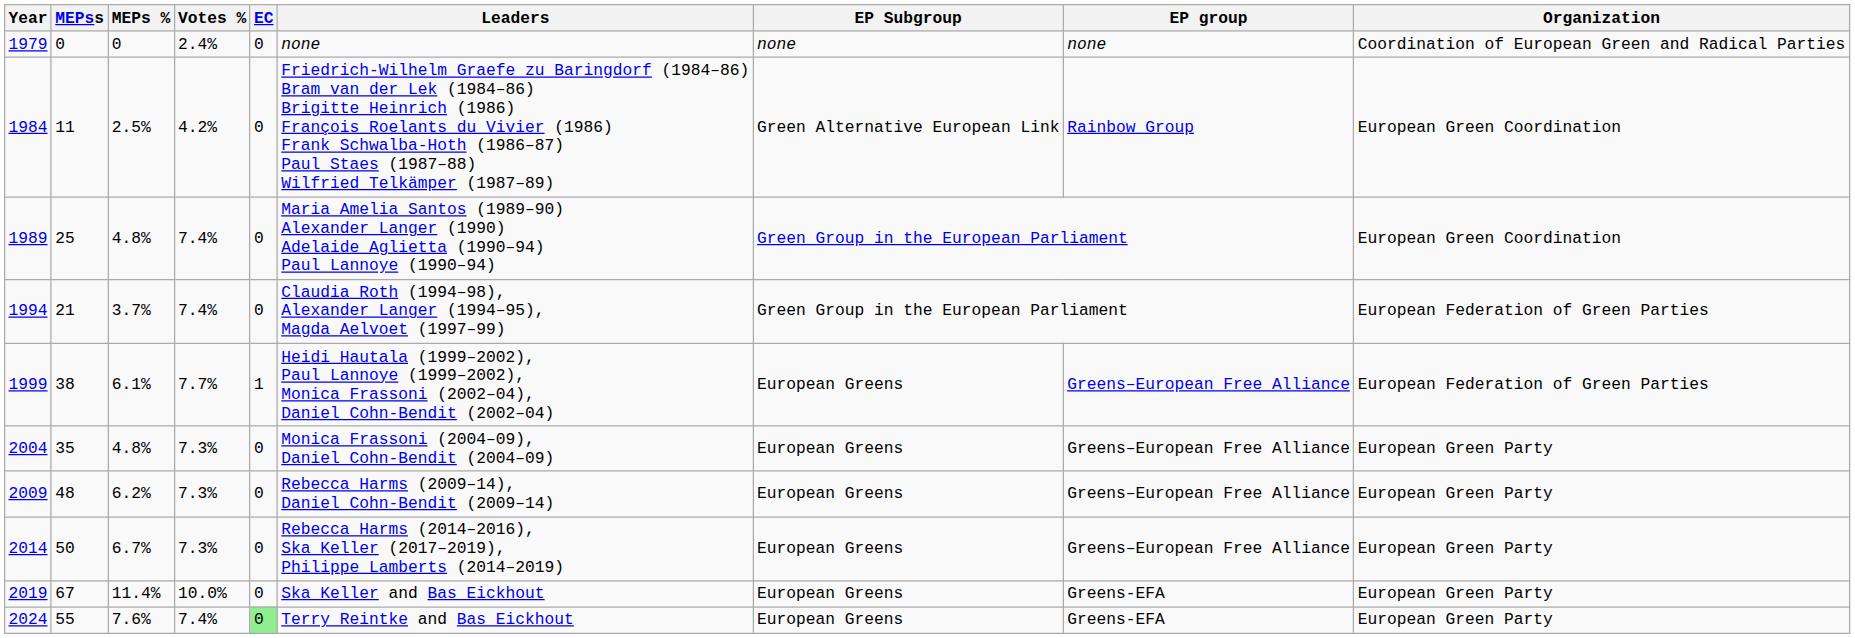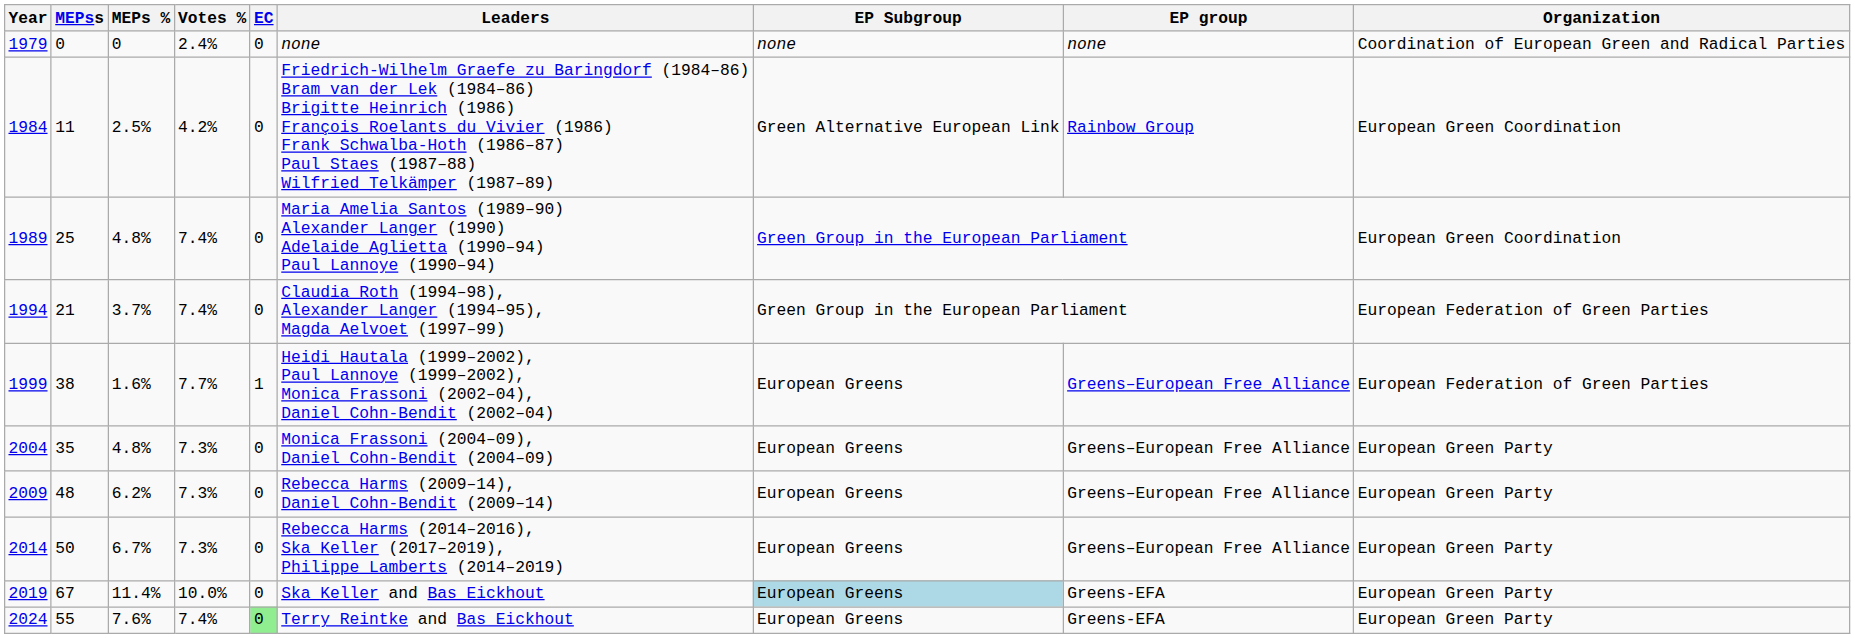 <table class="wikitable">
 <tr>
 <th>Year</th>
 <th><a href='#'>MEPs</a>s</th>
 <th>MEPs %</th>
 <th>Votes %</th>
 <th><a href='#'>EC</a></th>
 <th>Leaders</th>
 <th>EP Subgroup</th>
 <th>EP group</th>
 <th>Organization</th>
 </tr>
 <tr>
 <td><a href='#'>1979</a></td>
 <td>0</td>
 <td>0</td>
 <td>2.4%</td>
 <td>0</td>
 <td><em>none</em></td>
 <td><em>none</em></td>
 <td><em>none</em></td>
 <td>Coordination of European Green and Radical Parties</td>
 </tr>
 <tr>
 <td><a href='#'>1984</a></td>
 <td>11</td>
 <td>2.5%</td>
 <td>4.2%</td>
 <td>0</td>
 <td><a href='#'>Friedrich-Wilhelm Graefe zu Baringdorf</a> (1984–86)<br><a href='#'>Bram van der Lek</a> (1984–86)<br><a href='#'>Brigitte Heinrich</a> (1986)<br><a href='#'>François Roelants du Vivier</a> (1986)<br><a href='#'>Frank Schwalba-Hoth</a> (1986–87)<br><a href='#'>Paul Staes</a> (1987–88)<br><a href='#'>Wilfried Telkämper</a> (1987–89)</td>
 <td>Green Alternative European Link</td>
 <td><a href='#'>Rainbow Group</a></td>
 <td>European Green Coordination</td>
 </tr>
 <tr>
 <td><a href='#'>1989</a></td>
 <td>25</td>
 <td>4.8%</td>
 <td>7.4%</td>
 <td>0</td>
 <td><a href='#'>Maria Amelia Santos</a> (1989–90)<br><a href='#'>Alexander Langer</a> (1990)<br><a href='#'>Adelaide Aglietta</a> (1990–94)<br><a href='#'>Paul Lannoye</a> (1990–94)</td>
 <td colspan=2><a href='#'>Green Group in the European Parliament</a></td>
 <td>European Green Coordination</td>
 </tr>
 <tr>
 <td><a href='#'>1994</a></td>
 <td>21</td>
 <td>3.7%</td>
 <td>7.4%</td>
 <td>0</td>
 <td><a href='#'>Claudia Roth</a> (1994–98), <br><a href='#'>Alexander Langer</a> (1994–95), <br><a href='#'>Magda Aelvoet</a> (1997–99)</td>
 <td colspan=2>Green Group in the European Parliament</td>
 <td>European Federation of Green Parties</td>
 </tr>
 <tr>
 <td><a href='#'>1999</a></td>
 <td>38</td>
-<td>6.1%</td>
+<td>1.6%</td>
 <td>7.7%</td>
 <td>1</td>
 <td><a href='#'>Heidi Hautala</a> (1999–2002), <br><a href='#'>Paul Lannoye</a> (1999–2002), <br><a href='#'>Monica Frassoni</a> (2002–04), <br><a href='#'>Daniel Cohn-Bendit</a> (2002–04)</td>
 <td>European Greens</td>
 <td><a href='#'>Greens–European Free Alliance</a></td>
 <td>European Federation of Green Parties</td>
 </tr>
 <tr>
 <td><a href='#'>2004</a></td>
 <td>35</td>
 <td>4.8%</td>
 <td>7.3%</td>
 <td>0</td>
 <td><a href='#'>Monica Frassoni</a> (2004–09), <br><a href='#'>Daniel Cohn-Bendit</a> (2004–09)</td>
 <td>European Greens</td>
 <td>Greens–European Free Alliance</td>
 <td>European Green Party</td>
 </tr>
 <tr>
 <td><a href='#'>2009</a></td>
 <td>48</td>
 <td>6.2%</td>
 <td>7.3%</td>
 <td>0</td>
 <td><a href='#'>Rebecca Harms</a> (2009–14), <br><a href='#'>Daniel Cohn-Bendit</a> (2009–14)</td>
 <td>European Greens</td>
 <td>Greens–European Free Alliance</td>
 <td>European Green Party</td>
 </tr>
 <tr>
 <td><a href='#'>2014</a></td>
 <td>50</td>
 <td>6.7%</td>
 <td>7.3%</td>
 <td>0</td>
 <td><a href='#'>Rebecca Harms</a> (2014–2016), <br><a href='#'>Ska Keller</a> (2017–2019), <br><a href='#'>Philippe Lamberts</a> (2014–2019)</td>
 <td>European Greens</td>
 <td>Greens–European Free Alliance</td>
 <td>European Green Party</td>
 </tr>
 <tr>
 <td><a href='#'>2019</a></td>
 <td>67</td>
 <td>11.4%</td>
 <td>10.0%</td>
 <td>0</td>
 <td><a href='#'>Ska Keller</a> and <a href='#'>Bas Eickhout</a></td>
-<td>European Greens</td>
+<td style="background: lightblue;">European Greens</td>
 <td>Greens-EFA</td>
 <td>European Green Party</td>
 </tr>
 <tr>
 <td><a href='#'>2024</a></td>
 <td>55</td>
 <td>7.6%</td>
 <td>7.4%</td>
 <td style="background: lightgreen;">0</td>
 <td><a href='#'>Terry Reintke</a> and <a href='#'>Bas Eickhout</a></td>
 <td>European Greens</td>
 <td>Greens-EFA</td>
 <td>European Green Party</td>
 </tr>
 </table>
